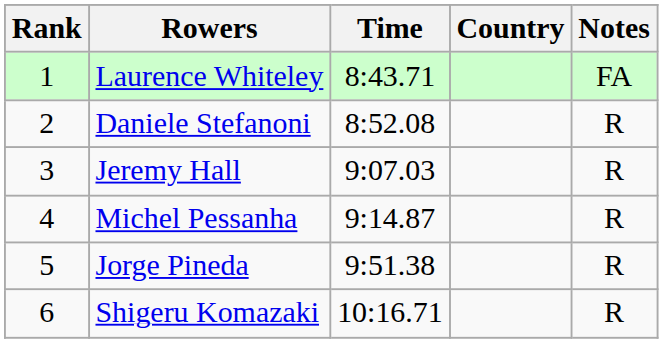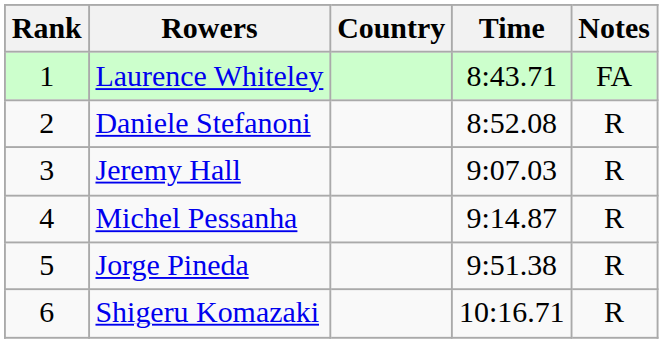 <table class="wikitable" style="text-align:center">
 <tr>
 <th>Rank</th>
 <th>Rowers</th>
+<th>Country</th>
 <th>Time</th>
-<th>Country</th>
 <th>Notes</th>
 </tr>
 <tr bgcolor=ccffcc>
 <td>1</td>
 <td align="left"><a href='#'>Laurence Whiteley</a></td>
+<td align="left"></td>
 <td>8:43.71</td>
-<td align="left"></td>
 <td>FA</td>
 </tr>
 <tr>
 <td>2</td>
 <td align="left"><a href='#'>Daniele Stefanoni</a></td>
+<td align="left"></td>
 <td>8:52.08</td>
-<td align="left"></td>
 <td>R</td>
 </tr>
 <tr>
 <td>3</td>
 <td align="left"><a href='#'>Jeremy Hall</a></td>
+<td align="left"></td>
 <td>9:07.03</td>
-<td align="left"></td>
 <td>R</td>
 </tr>
 <tr>
 <td>4</td>
 <td align="left"><a href='#'>Michel Pessanha</a></td>
+<td align="left"></td>
 <td>9:14.87</td>
-<td align="left"></td>
 <td>R</td>
 </tr>
 <tr>
 <td>5</td>
 <td align="left"><a href='#'>Jorge Pineda</a></td>
+<td align="left"></td>
 <td>9:51.38</td>
-<td align="left"></td>
 <td>R</td>
 </tr>
 <tr>
 <td>6</td>
 <td align="left"><a href='#'>Shigeru Komazaki</a></td>
+<td align="left"></td>
 <td>10:16.71</td>
-<td align="left"></td>
 <td>R</td>
 </tr>
 </table>
